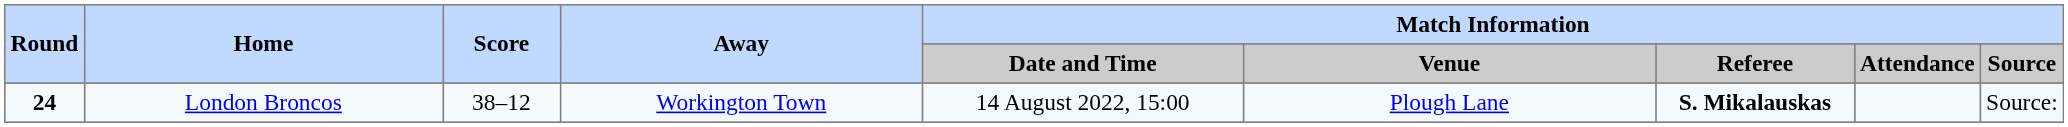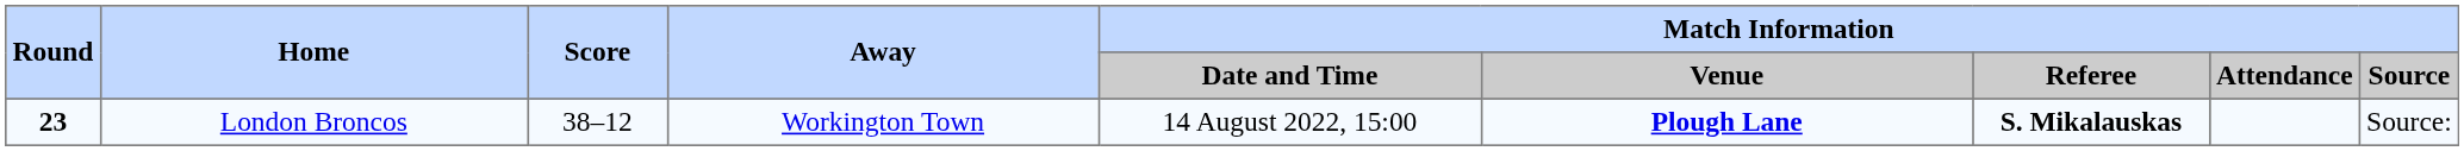 <table border=1 style="border-collapse:collapse; font-size:90%; text-align:center;" cellpadding=3 cellspacing=0 width=100%>
 <tr style="background:#c1d8ff;">
 <th scope="col" rowspan=2 width=1%>Round</th>
 <th scope="col" rowspan=2 width=19%>Home</th>
 <th scope="col" rowspan=2 width=6%>Score</th>
 <th scope="col" rowspan=2 width=19%>Away</th>
 <th colspan=5>Match Information</th>
 </tr>
 <tr style="background:#cccccc;">
 <th scope="col" width=17%>Date and Time</th>
 <th scope="col" width=22%>Venue</th>
 <th scope="col" width=10%>Referee</th>
 <th scope="col" width=7%>Attendance</th>
 <th scope="col" width=7%>Source</th>
 </tr>
 <tr style="background:#f5faff;">
-<td><strong>24</strong></td>
+<td><strong>23</strong></td>
 <td> <a href='#'>London Broncos</a></td>
 <td>38–12</td>
 <td> <a href='#'>Workington Town</a></td>
 <td>14 August 2022, 15:00</td>
-<td><a href='#'>Plough Lane</a></td>
+<td><strong><a href='#'>Plough Lane</a></strong></td>
 <td><strong>S. Mikalauskas</strong></td>
 <td></td>
 <td>Source:</td>
 </tr>
 </table>
